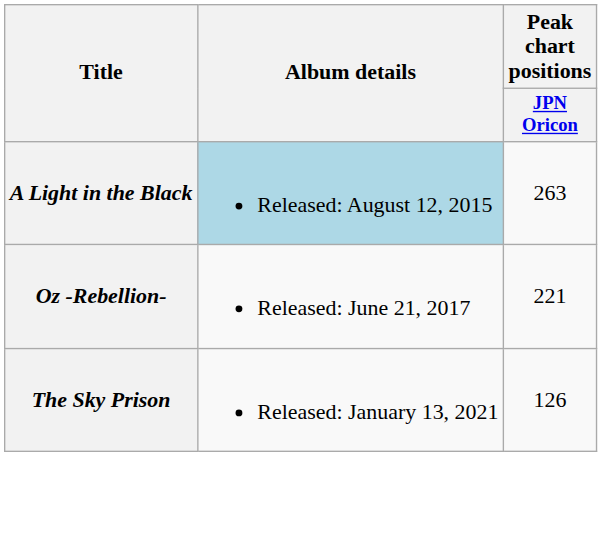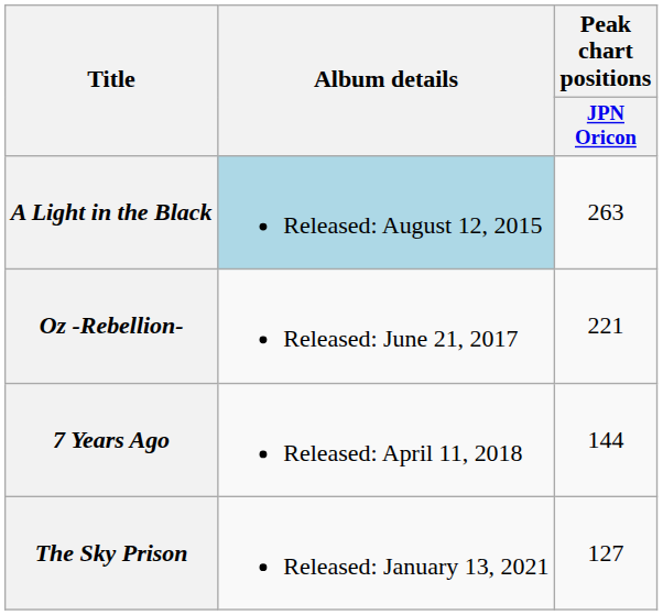 <table class="wikitable plainrowheaders">
 <tr>
 <th scope="col" rowspan="2">Title</th>
 <th scope="col" rowspan="2">Album details</th>
 <th scope="col">Peak chart positions</th>
 </tr>
 <tr>
 <th scope="col" style="width:4em;font-size:85%"><a href='#'>JPN<br>Oricon</a><br></th>
 </tr>
 <tr>
 <th scope="row"><em>A Light in the Black</em></th>
 <td style="background: lightblue;"><br><ul><li>Released: August 12, 2015</li></ul></td>
 <td align="center">263</td>
 </tr>
 <tr>
 <th scope="row"><em>Oz -Rebellion-</em></th>
 <td><br><ul><li>Released: June 21, 2017</li></ul></td>
 <td align="center">221</td>
 </tr>
 <tr>
+<th scope="row"><em>7 Years Ago</em></th>
+<td><br><ul><li>Released: April 11, 2018</li></ul></td>
+<td align="center">144</td>
+</tr>
+<tr>
 <th scope="row"><em>The Sky Prison</em></th>
 <td><br><ul><li>Released: January 13, 2021</li></ul></td>
-<td align="center">126</td>
+<td align="center">127</td>
 </tr>
 </table>
